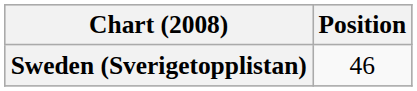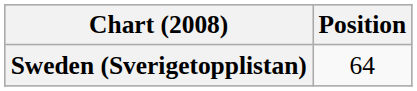 <table class="wikitable plainrowheaders" style="text-align:center">
 <tr>
 <th scope="col">Chart (2008)</th>
 <th scope="col">Position</th>
 </tr>
 <tr>
 <th scope="row">Sweden (Sverigetopplistan)</th>
-<td>46</td>
+<td>64</td>
 </tr>
 </table>
